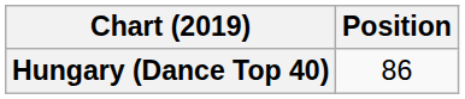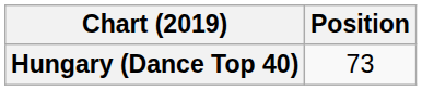 <table class="wikitable plainrowheaders" style="text-align:center">
 <tr>
 <th scope="col">Chart (2019)</th>
 <th scope="col">Position</th>
 </tr>
 <tr>
 <th scope="row">Hungary (Dance Top 40)</th>
-<td>86</td>
+<td>73</td>
 </tr>
 </table>
